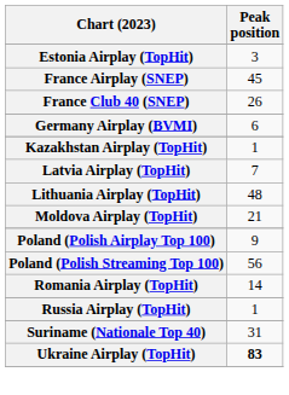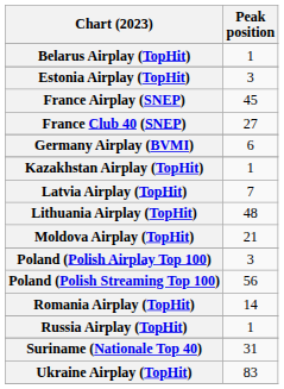 <table class="wikitable sortable plainrowheaders" style="text-align:center">
 <tr>
 <th scope="col">Chart (2023)</th>
 <th scope="col">Peak<br>position</th>
 </tr>
 <tr>
+</tr>
+<tr>
+<th scope="row">Belarus Airplay (<a href='#'>TopHit</a>)</th>
+<td>1</td>
 </tr>
 <tr>
 </tr>
 <tr>
 </tr>
 <tr>
 </tr>
 <tr>
 <th scope="row">Estonia Airplay (<a href='#'>TopHit</a>)</th>
 <td>3</td>
 </tr>
 <tr>
 <th scope="row">France Airplay (<a href='#'>SNEP</a>)</th>
 <td>45</td>
 </tr>
 <tr>
 <th scope="row">France <a href='#'>Club 40</a> (<a href='#'>SNEP</a>)</th>
-<td>26</td>
+<td>27</td>
 </tr>
 <tr>
 </tr>
 <tr>
 <th scope="row">Germany Airplay (<a href='#'>BVMI</a>)</th>
 <td>6</td>
 </tr>
 <tr>
 </tr>
 <tr>
 </tr>
 <tr>
 <th scope="row">Kazakhstan Airplay (<a href='#'>TopHit</a>)</th>
 <td>1</td>
 </tr>
 <tr>
 <th scope="row">Latvia Airplay (<a href='#'>TopHit</a>)</th>
 <td>7</td>
 </tr>
 <tr>
 <th scope="row">Lithuania Airplay (<a href='#'>TopHit</a>)</th>
 <td>48</td>
 </tr>
 <tr>
 <th scope="row">Moldova Airplay (<a href='#'>TopHit</a>)</th>
 <td>21</td>
 </tr>
 <tr>
 </tr>
 <tr>
 </tr>
 <tr>
 <th scope="row">Poland (<a href='#'>Polish Airplay Top 100</a>)</th>
-<td>9</td>
+<td>3</td>
 </tr>
 <tr>
 <th scope="row">Poland (<a href='#'>Polish Streaming Top 100</a>)</th>
 <td>56</td>
 </tr>
 <tr>
 <th scope="row">Romania Airplay (<a href='#'>TopHit</a>)</th>
 <td>14</td>
 </tr>
 <tr>
 </tr>
 <tr>
 <th scope="row">Russia Airplay (<a href='#'>TopHit</a>)</th>
 <td>1</td>
 </tr>
 <tr>
 </tr>
 <tr>
 </tr>
 <tr>
 <th scope="row">Suriname (<a href='#'>Nationale Top 40</a>)</th>
 <td>31</td>
 </tr>
 <tr>
 <th scope="row">Ukraine Airplay (<a href='#'>TopHit</a>)</th>
-<td><strong>83</strong></td>
+<td>83</td>
 </tr>
 <tr>
 </tr>
 <tr>
 </tr>
 <tr>
 </tr>
 </table>
